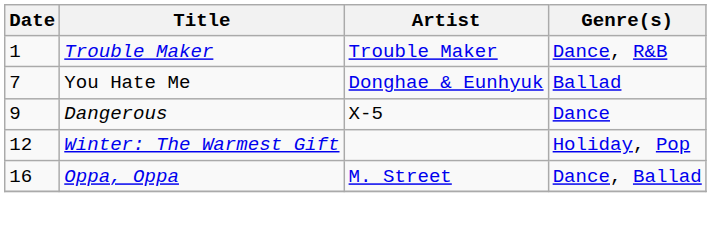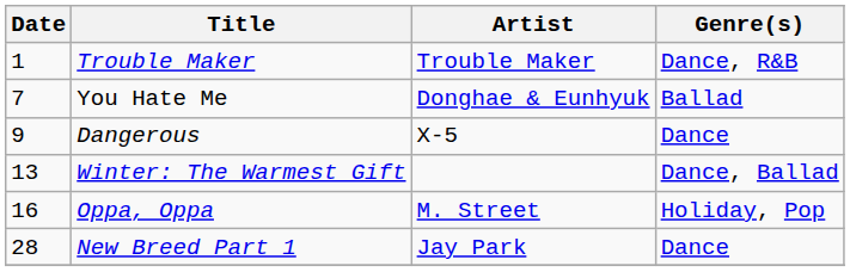 <table class="wikitable" style="text-align: left;">
 <tr>
 <th>Date</th>
 <th>Title</th>
 <th>Artist</th>
 <th>Genre(s)</th>
 </tr>
 <tr>
 <td rowspan="1">1</td>
 <td><em><a href='#'>Trouble Maker</a></em></td>
 <td><a href='#'>Trouble Maker</a></td>
 <td><a href='#'>Dance</a>, <a href='#'>R&B</a></td>
 </tr>
 <tr>
 <td rowspan="1">7</td>
 <td>You Hate Me</td>
 <td><a href='#'>Donghae & Eunhyuk</a></td>
 <td><a href='#'>Ballad</a></td>
 </tr>
 <tr>
 <td rowspan="1">9</td>
 <td><em>Dangerous</em></td>
 <td>X-5</td>
 <td><a href='#'>Dance</a></td>
 </tr>
 <tr>
-<td rowspan="1">12</td>
+<td rowspan="1">13</td>
 <td><em><a href='#'>Winter: The Warmest Gift</a></em></td>
 <td></td>
-<td><a href='#'>Holiday</a>, <a href='#'>Pop</a></td>
+<td><a href='#'>Dance</a>, <a href='#'>Ballad</a></td>
 </tr>
 <tr>
 <td rowspan="1">16</td>
 <td><em><a href='#'>Oppa, Oppa</a></em></td>
 <td><a href='#'>M. Street</a></td>
-<td><a href='#'>Dance</a>, <a href='#'>Ballad</a></td>
+<td><a href='#'>Holiday</a>, <a href='#'>Pop</a></td>
+</tr>
+<tr>
+<td rowspan="1">28</td>
+<td><em><a href='#'>New Breed Part 1</a></em></td>
+<td><a href='#'>Jay Park</a></td>
+<td><a href='#'>Dance</a></td>
 </tr>
 <tr>
 </tr>
 </table>
